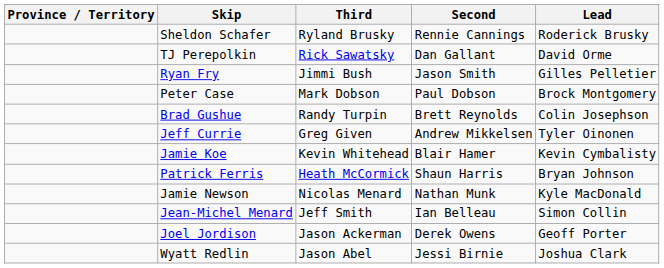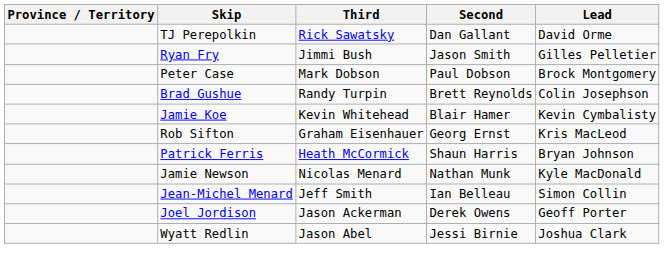 <table class="wikitable">
 <tr>
 <th>Province / Territory</th>
 <th>Skip</th>
 <th>Third</th>
 <th>Second</th>
 <th>Lead</th>
-</tr>
-<tr>
-<td></td>
-<td>Sheldon Schafer</td>
-<td>Ryland Brusky</td>
-<td>Rennie Cannings</td>
-<td>Roderick Brusky</td>
 </tr>
 <tr>
 <td></td>
 <td>TJ Perepolkin</td>
 <td><a href='#'>Rick Sawatsky</a></td>
 <td>Dan Gallant</td>
 <td>David Orme</td>
 </tr>
 <tr>
 <td></td>
 <td><a href='#'>Ryan Fry</a></td>
 <td>Jimmi Bush</td>
 <td>Jason Smith</td>
 <td>Gilles Pelletier</td>
 </tr>
 <tr>
 <td></td>
 <td>Peter Case</td>
 <td>Mark Dobson</td>
 <td>Paul Dobson</td>
 <td>Brock Montgomery</td>
 </tr>
 <tr>
 <td></td>
 <td><a href='#'>Brad Gushue</a></td>
 <td>Randy Turpin</td>
 <td>Brett Reynolds</td>
 <td>Colin Josephson</td>
 </tr>
 <tr>
 <td></td>
-<td><a href='#'>Jeff Currie</a></td>
-<td>Greg Given</td>
-<td>Andrew Mikkelsen</td>
-<td>Tyler Oinonen</td>
-</tr>
-<tr>
-<td></td>
 <td><a href='#'>Jamie Koe</a></td>
 <td>Kevin Whitehead</td>
 <td>Blair Hamer</td>
 <td>Kevin Cymbalisty</td>
+</tr>
+<tr>
+<td></td>
+<td>Rob Sifton</td>
+<td>Graham Eisenhauer</td>
+<td>Georg Ernst</td>
+<td>Kris MacLeod</td>
 </tr>
 <tr>
 <td></td>
 <td><a href='#'>Patrick Ferris</a></td>
 <td><a href='#'>Heath McCormick</a></td>
 <td>Shaun Harris</td>
 <td>Bryan Johnson</td>
 </tr>
 <tr>
 <td></td>
 <td>Jamie Newson</td>
 <td>Nicolas Menard</td>
 <td>Nathan Munk</td>
 <td>Kyle MacDonald</td>
 </tr>
 <tr>
 <td></td>
 <td><a href='#'>Jean-Michel Menard</a></td>
 <td>Jeff Smith</td>
 <td>Ian Belleau</td>
 <td>Simon Collin</td>
 </tr>
 <tr>
 <td></td>
 <td><a href='#'>Joel Jordison</a></td>
 <td>Jason Ackerman</td>
 <td>Derek Owens</td>
 <td>Geoff Porter</td>
 </tr>
 <tr>
 <td></td>
 <td>Wyatt Redlin</td>
 <td>Jason Abel</td>
 <td>Jessi Birnie</td>
 <td>Joshua Clark</td>
 </tr>
 </table>
